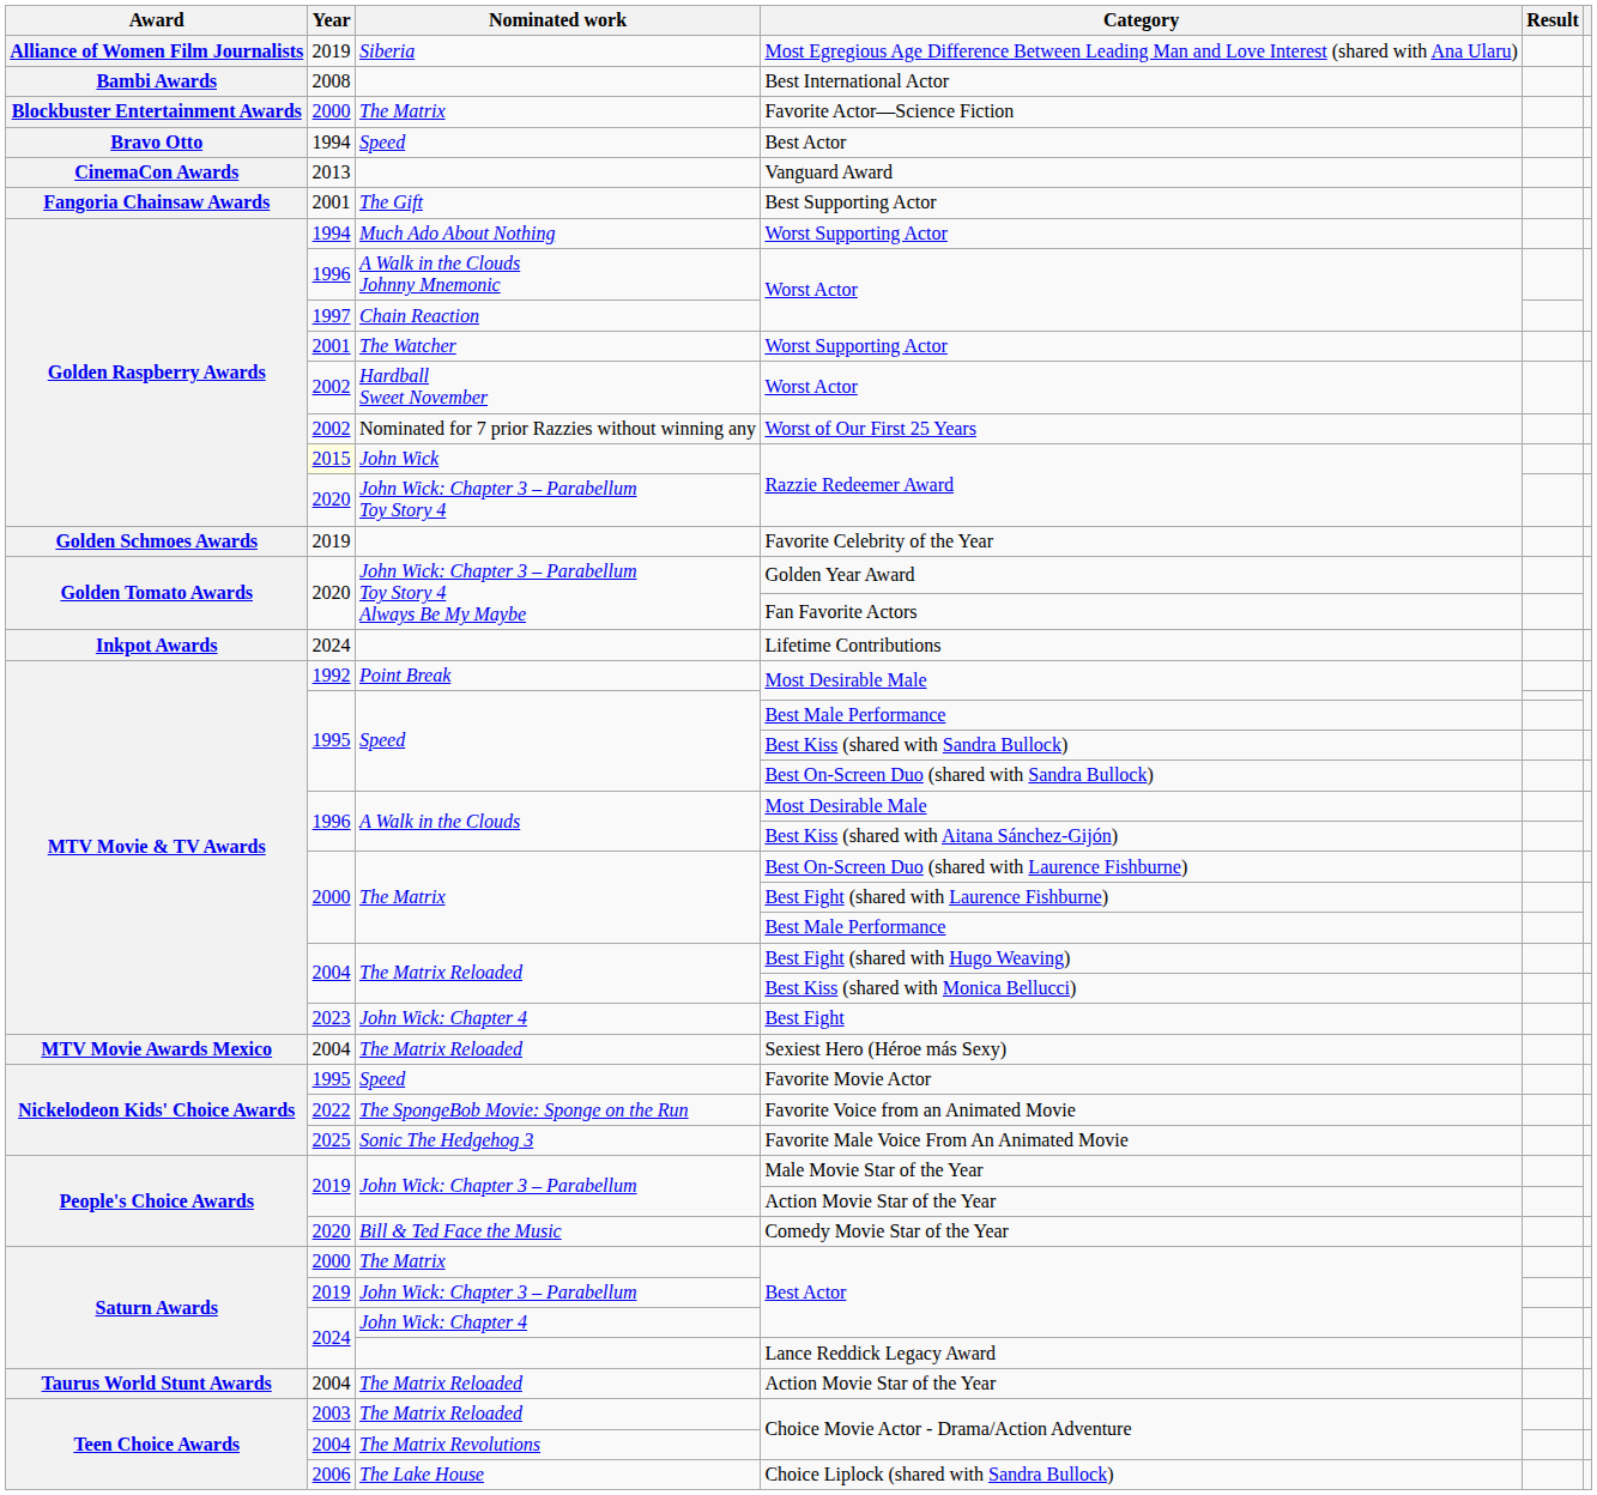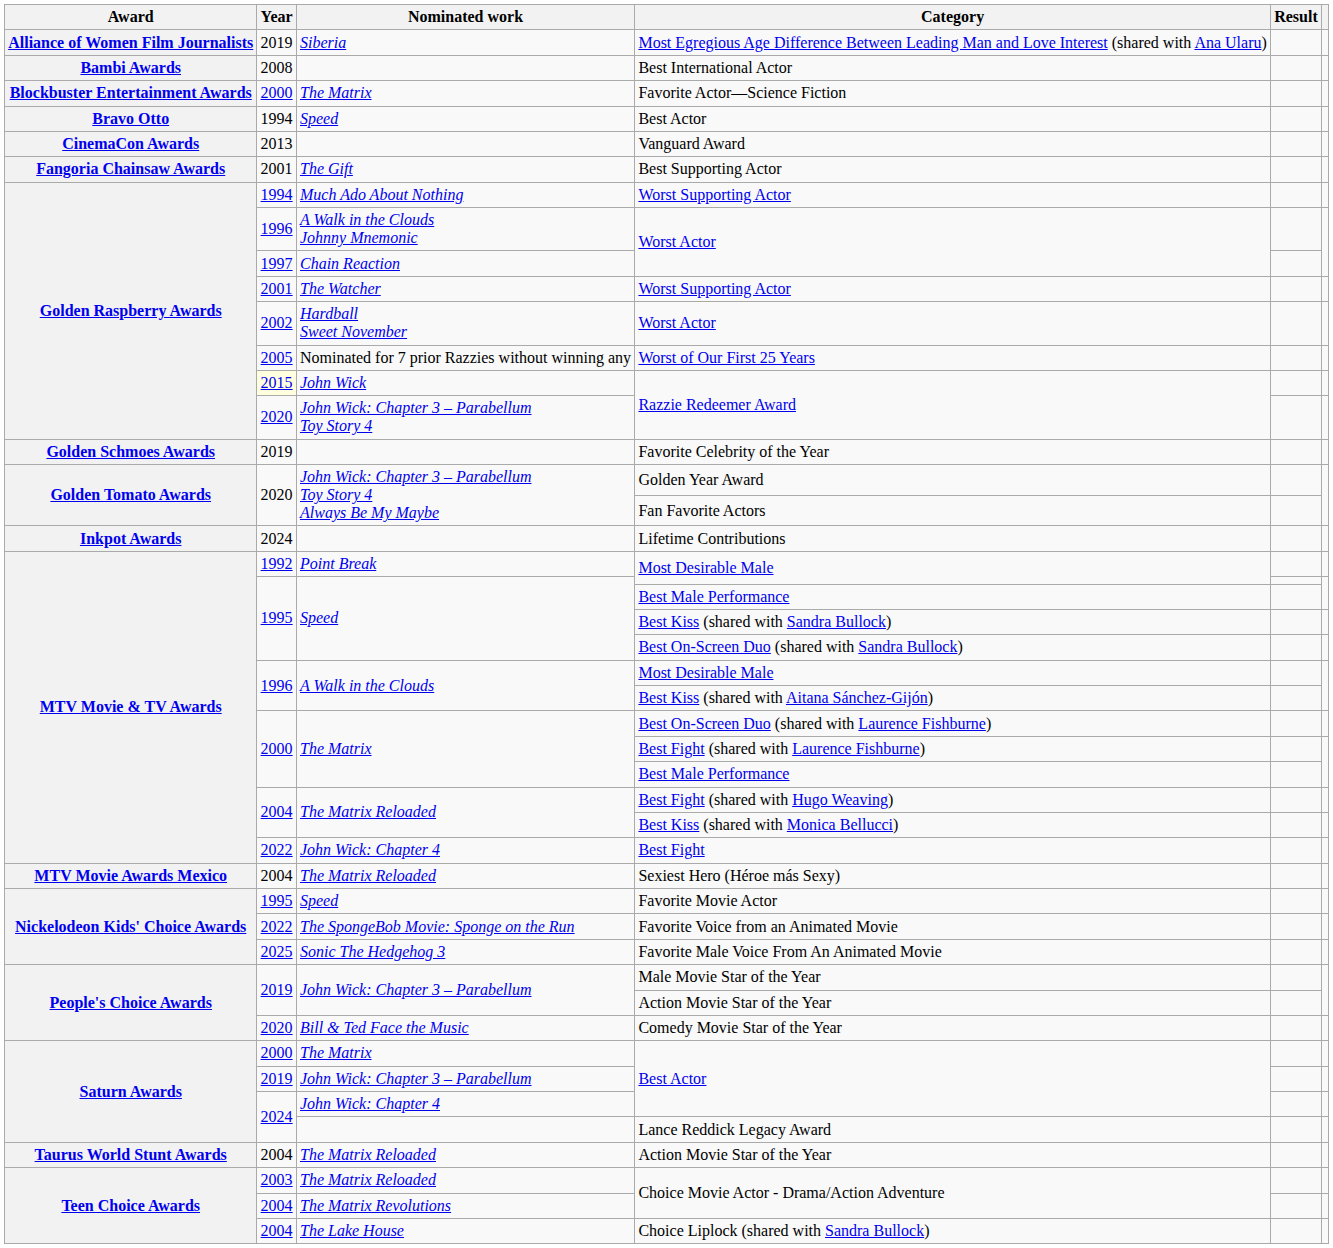 <table class="wikitable plainrowheaders sortable">
 <tr>
 <th scope="col">Award</th>
 <th scope="col">Year</th>
 <th scope="col">Nominated work</th>
 <th scope="col">Category</th>
 <th scope="col">Result</th>
 <th scope="col" class="unsortable"></th>
 </tr>
 <tr>
 <th scope="row"><a href='#'>Alliance of Women Film Journalists</a></th>
 <td>2019</td>
 <td><em><a href='#'>Siberia</a></em></td>
 <td><a href='#'>Most Egregious Age Difference Between Leading Man and Love Interest</a> (shared with <a href='#'>Ana Ularu</a>)</td>
 <td></td>
 <td style="text-align:center;"></td>
 </tr>
 <tr>
 <th scope="row"><a href='#'>Bambi Awards</a></th>
 <td>2008</td>
 <td></td>
 <td>Best International Actor</td>
 <td></td>
 <td style="text-align:center;"></td>
 </tr>
 <tr>
 <th scope="row"><a href='#'>Blockbuster Entertainment Awards</a></th>
 <td><a href='#'>2000</a></td>
 <td><em><a href='#'>The Matrix</a></em></td>
 <td>Favorite Actor—Science Fiction</td>
 <td></td>
 <td style="text-align:center;"></td>
 </tr>
 <tr>
 <th scope="row"><a href='#'>Bravo Otto</a></th>
 <td>1994</td>
 <td><em><a href='#'>Speed</a></em></td>
 <td>Best Actor</td>
 <td></td>
 <td style="text-align:center;"></td>
 </tr>
 <tr>
 <th scope="row"><a href='#'>CinemaCon Awards</a></th>
 <td>2013</td>
 <td></td>
 <td>Vanguard Award</td>
 <td></td>
 <td style="text-align:center;"></td>
 </tr>
 <tr>
 <th scope="row"><a href='#'>Fangoria Chainsaw Awards</a></th>
 <td>2001</td>
 <td><em><a href='#'>The Gift</a></em></td>
 <td>Best Supporting Actor</td>
 <td></td>
 <td style="text-align:center;"></td>
 </tr>
 <tr>
 <th rowspan=8 scope="row"><a href='#'>Golden Raspberry Awards</a></th>
 <td><a href='#'>1994</a></td>
 <td><em><a href='#'>Much Ado About Nothing</a></em></td>
 <td><a href='#'>Worst Supporting Actor</a></td>
 <td></td>
 <td style="text-align:center;"></td>
 </tr>
 <tr>
 <td><a href='#'>1996</a></td>
 <td><em><a href='#'>A Walk in the Clouds</a></em><br><em><a href='#'>Johnny Mnemonic</a></em></td>
 <td rowspan=2><a href='#'>Worst Actor</a></td>
 <td></td>
 <td rowspan=2 style="text-align:center;"></td>
 </tr>
 <tr>
 <td><a href='#'>1997</a></td>
 <td><em><a href='#'>Chain Reaction</a></em></td>
 <td></td>
 </tr>
 <tr>
 <td><a href='#'>2001</a></td>
 <td><em><a href='#'>The Watcher</a></em></td>
 <td><a href='#'>Worst Supporting Actor</a></td>
 <td></td>
 <td style="text-align:center;"></td>
 </tr>
 <tr>
 <td><a href='#'>2002</a></td>
 <td><em><a href='#'>Hardball</a></em><br><em><a href='#'>Sweet November</a></em></td>
 <td><a href='#'>Worst Actor</a></td>
 <td></td>
 <td style="text-align:center;"></td>
 </tr>
 <tr>
-<td><a href='#'>2002</a></td>
+<td><a href='#'>2005</a></td>
 <td>Nominated for 7 prior Razzies without winning any</td>
 <td><a href='#'>Worst of Our First 25 Years</a></td>
 <td></td>
 <td style="text-align:center;"></td>
 </tr>
 <tr>
 <td style="background: lightyellow;"><a href='#'>2015</a></td>
 <td><em><a href='#'>John Wick</a></em></td>
 <td rowspan=2><a href='#'>Razzie Redeemer Award</a></td>
 <td></td>
 <td style="text-align:center;"></td>
 </tr>
 <tr>
 <td><a href='#'>2020</a></td>
 <td><em><a href='#'>John Wick: Chapter 3 – Parabellum</a></em><br><em><a href='#'>Toy Story 4</a></em></td>
 <td></td>
 <td style="text-align:center;"></td>
 </tr>
 <tr>
 <th scope="row"><a href='#'>Golden Schmoes Awards</a></th>
 <td>2019</td>
 <td></td>
 <td>Favorite Celebrity of the Year</td>
 <td></td>
 <td style="text-align:center;"></td>
 </tr>
 <tr>
 <th rowspan="2" scope="row"><a href='#'>Golden Tomato Awards</a></th>
 <td rowspan="2">2020</td>
 <td rowspan="2"><em><a href='#'>John Wick: Chapter 3 – Parabellum</a></em><br><em><a href='#'>Toy Story 4</a></em><br><em><a href='#'>Always Be My Maybe</a></em></td>
 <td>Golden Year Award</td>
 <td></td>
 <td rowspan="2"></td>
 </tr>
 <tr>
 <td>Fan Favorite Actors</td>
 <td></td>
 </tr>
 <tr>
 <th rowspan="1" scope="row"><a href='#'>Inkpot Awards</a></th>
 <td>2024</td>
 <td></td>
 <td>Lifetime Contributions</td>
 <td></td>
 <td style="text-align:center;"></td>
 </tr>
 <tr>
 <th rowspan="13" scope="row"><a href='#'>MTV Movie & TV Awards</a></th>
 <td><a href='#'>1992</a></td>
 <td><em><a href='#'>Point Break</a></em></td>
 <td rowspan=2><a href='#'>Most Desirable Male</a></td>
 <td></td>
 <td style="text-align:center;"></td>
 </tr>
 <tr>
 <td rowspan=4><a href='#'>1995</a></td>
 <td rowspan=4><em><a href='#'>Speed</a></em></td>
 <td></td>
 <td style="text-align:center;" rowspan="2"></td>
 </tr>
 <tr>
 <td><a href='#'>Best Male Performance</a></td>
 <td></td>
 </tr>
 <tr>
 <td><a href='#'>Best Kiss</a> (shared with <a href='#'>Sandra Bullock</a>)</td>
 <td></td>
 <td style="text-align:center;"></td>
 </tr>
 <tr>
 <td><a href='#'>Best On-Screen Duo</a> (shared with <a href='#'>Sandra Bullock</a>)</td>
 <td></td>
 <td style="text-align:center;"></td>
 </tr>
 <tr>
 <td rowspan=2><a href='#'>1996</a></td>
 <td rowspan=2><em><a href='#'>A Walk in the Clouds</a></em></td>
 <td><a href='#'>Most Desirable Male</a></td>
 <td></td>
 <td style="text-align:center;" rowspan="2"></td>
 </tr>
 <tr>
 <td><a href='#'>Best Kiss</a> (shared with <a href='#'>Aitana Sánchez-Gijón</a>)</td>
 <td></td>
 </tr>
 <tr>
 <td rowspan=3><a href='#'>2000</a></td>
 <td rowspan=3><em><a href='#'>The Matrix</a></em></td>
 <td><a href='#'>Best On-Screen Duo</a> (shared with <a href='#'>Laurence Fishburne</a>)</td>
 <td></td>
 <td style="text-align:center;"></td>
 </tr>
 <tr>
 <td><a href='#'>Best Fight</a> (shared with <a href='#'>Laurence Fishburne</a>)</td>
 <td></td>
 <td rowspan=2 style="text-align:center;"></td>
 </tr>
 <tr>
 <td><a href='#'>Best Male Performance</a></td>
 <td></td>
 </tr>
 <tr>
 <td rowspan=2><a href='#'>2004</a></td>
 <td rowspan=2><em><a href='#'>The Matrix Reloaded</a></em></td>
 <td><a href='#'>Best Fight</a> (shared with <a href='#'>Hugo Weaving</a>)</td>
 <td></td>
 <td style="text-align:center;"></td>
 </tr>
 <tr>
 <td><a href='#'>Best Kiss</a> (shared with <a href='#'>Monica Bellucci</a>)</td>
 <td></td>
 <td style="text-align:center;"></td>
 </tr>
 <tr>
-<td><a href='#'>2023</a></td>
+<td><a href='#'>2022</a></td>
 <td><em><a href='#'>John Wick: Chapter 4</a></em></td>
 <td><a href='#'>Best Fight</a></td>
 <td></td>
 <td style="text-align:center;"></td>
 </tr>
 <tr>
 <th scope="row"><a href='#'>MTV Movie Awards Mexico</a></th>
 <td>2004</td>
 <td><em><a href='#'>The Matrix Reloaded</a></em></td>
 <td>Sexiest Hero (Héroe más Sexy)</td>
 <td></td>
 <td style="text-align:center;"></td>
 </tr>
 <tr>
 <th rowspan=3 scope="row"><a href='#'>Nickelodeon Kids' Choice Awards</a></th>
 <td><a href='#'>1995</a></td>
 <td><em><a href='#'>Speed</a></em></td>
 <td>Favorite Movie Actor</td>
 <td></td>
 <td style="text-align:center;"></td>
 </tr>
 <tr>
 <td><a href='#'>2022</a></td>
 <td><em><a href='#'>The SpongeBob Movie: Sponge on the Run</a></em></td>
 <td>Favorite Voice from an Animated Movie</td>
 <td></td>
 <td style="text-align:center;"></td>
 </tr>
 <tr>
 <td><a href='#'>2025</a></td>
 <td><em><a href='#'>Sonic The Hedgehog 3</a></em></td>
 <td>Favorite Male Voice From An Animated Movie</td>
 <td></td>
 <td style="text-align:center;"></td>
 </tr>
 <tr>
 <th rowspan=3 scope="row"><a href='#'>People's Choice Awards</a></th>
 <td rowspan=2><a href='#'>2019</a></td>
 <td rowspan=2><em><a href='#'>John Wick: Chapter 3 – Parabellum</a></em></td>
 <td>Male Movie Star of the Year</td>
 <td></td>
 <td rowspan=2 style="text-align:center;"></td>
 </tr>
 <tr>
 <td>Action Movie Star of the Year</td>
 <td></td>
 </tr>
 <tr>
 <td><a href='#'>2020</a></td>
 <td><em><a href='#'>Bill & Ted Face the Music</a></em></td>
 <td>Comedy Movie Star of the Year</td>
 <td></td>
 <td style="text-align:center;"></td>
 </tr>
 <tr>
 <th rowspan=4 scope="row"><a href='#'>Saturn Awards</a></th>
 <td><a href='#'>2000</a></td>
 <td><em><a href='#'>The Matrix</a></em></td>
 <td rowspan=3><a href='#'>Best Actor</a></td>
 <td></td>
 <td style="text-align:center;"></td>
 </tr>
 <tr>
 <td><a href='#'>2019</a></td>
 <td><em><a href='#'>John Wick: Chapter 3 – Parabellum</a></em></td>
 <td></td>
 <td style="text-align:center;"></td>
 </tr>
 <tr>
 <td rowspan=2><a href='#'>2024</a></td>
 <td><em><a href='#'>John Wick: Chapter 4</a></em></td>
 <td></td>
 <td style="text-align:center;"></td>
 </tr>
 <tr>
 <td></td>
 <td>Lance Reddick Legacy Award</td>
 <td></td>
 <td style="text-align:center;"></td>
 </tr>
 <tr>
 <th scope="row"><a href='#'>Taurus World Stunt Awards</a></th>
 <td>2004</td>
 <td><em><a href='#'>The Matrix Reloaded</a></em></td>
 <td>Action Movie Star of the Year</td>
 <td></td>
 <td style="text-align:center;"></td>
 </tr>
 <tr>
 <th rowspan=3 scope="row"><a href='#'>Teen Choice Awards</a></th>
 <td><a href='#'>2003</a></td>
 <td><em><a href='#'>The Matrix Reloaded</a></em></td>
 <td rowspan=2>Choice Movie Actor - Drama/Action Adventure</td>
 <td></td>
 <td style="text-align:center;"></td>
 </tr>
 <tr>
 <td><a href='#'>2004</a></td>
 <td><em><a href='#'>The Matrix Revolutions</a></em></td>
 <td></td>
 <td style="text-align:center;"></td>
 </tr>
 <tr>
-<td><a href='#'>2006</a></td>
+<td><a href='#'>2004</a></td>
 <td><em><a href='#'>The Lake House</a></em></td>
 <td>Choice Liplock (shared with <a href='#'>Sandra Bullock</a>)</td>
 <td></td>
 <td style="text-align:center;"></td>
 </tr>
 <tr>
 </tr>
 </table>
